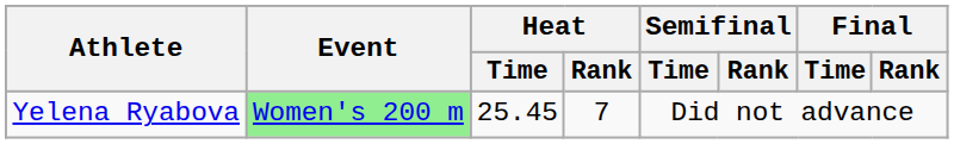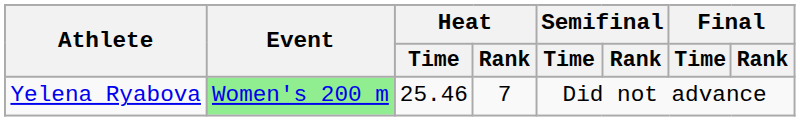 <table class=wikitable style="font-size:90%">
 <tr>
 <th rowspan="2">Athlete</th>
 <th rowspan="2">Event</th>
 <th colspan="2">Heat</th>
 <th colspan="2">Semifinal</th>
 <th colspan="2">Final</th>
 </tr>
 <tr style="font-size:95%">
 <th>Time</th>
 <th>Rank</th>
 <th>Time</th>
 <th>Rank</th>
 <th>Time</th>
 <th>Rank</th>
 </tr>
 <tr align=center>
 <td align=left><a href='#'>Yelena Ryabova</a></td>
 <td align=left style="background: lightgreen;"><a href='#'>Women's 200 m</a></td>
-<td>25.45</td>
+<td>25.46</td>
 <td>7</td>
 <td colspan=4>Did not advance</td>
 </tr>
 </table>
